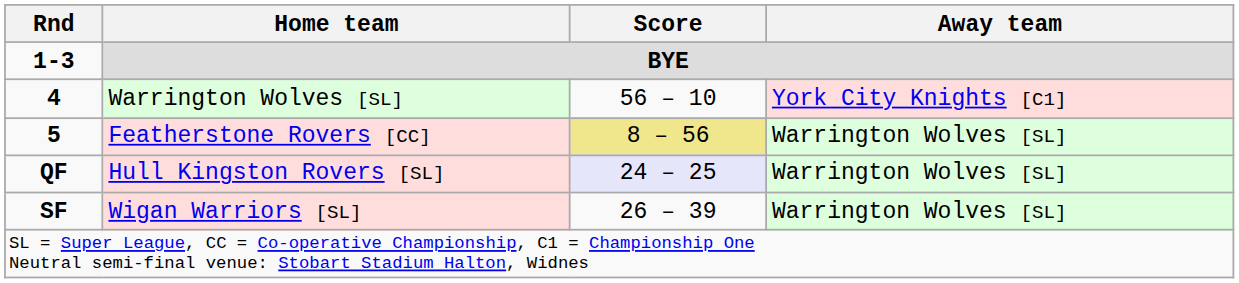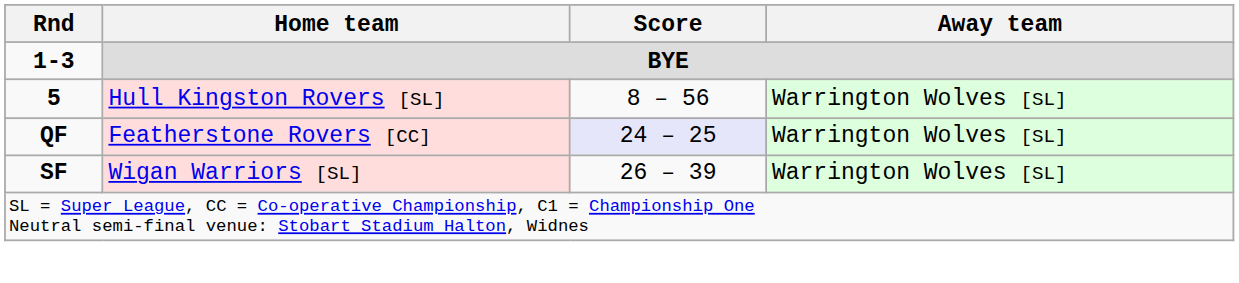 <table class=wikitable width=55% border=1 style="margin-left:1em;float:right;">
 <tr>
 <th width=8% abbr=Round>Rnd</th>
 <th width=38%>Home team</th>
 <th width=16%>Score</th>
 <th width=38%>Away team</th>
 </tr>
 <tr>
 <td align=center><strong>1-3</strong></td>
 <td align=center colspan="3" span style="background-color:#dddddd;"><strong>BYE</strong></td>
 </tr>
 <tr>
-<td align=center><strong>4</strong></td>
-<td span style="background-color:#ddffdd;"> Warrington Wolves <small>[SL]</small></td>
-<td align=center>56 – 10</td>
-<td span style="background-color:#ffdddd;"> <a href='#'>York City Knights</a> <small>[C1]</small></td>
-</tr>
-<tr>
 <td align=center><strong>5</strong></td>
-<td span style="background-color:#ffdddd;"> <a href='#'>Featherstone Rovers</a> <small>[CC]</small></td>
-<td align=center style="background: khaki;">8 – 56</td>
+<td span style="background-color:#ffdddd;"> <a href='#'>Hull Kingston Rovers</a> <small>[SL]</small></td>
+<td align=center>8 – 56</td>
 <td span style="background-color:#ddffdd;"> Warrington Wolves <small>[SL]</small></td>
 </tr>
 <tr>
 <td align=center><strong>QF</strong></td>
-<td span style="background-color:#ffdddd;"> <a href='#'>Hull Kingston Rovers</a> <small>[SL]</small></td>
+<td span style="background-color:#ffdddd;"> <a href='#'>Featherstone Rovers</a> <small>[CC]</small></td>
 <td align=center style="background: lavender;">24 – 25</td>
 <td span style="background-color:#ddffdd;"> Warrington Wolves <small>[SL]</small></td>
 </tr>
 <tr>
 <td align=center><strong>SF</strong></td>
 <td span style="background-color:#ffdddd;"> <a href='#'>Wigan Warriors</a> <small>[SL]</small></td>
 <td align=center>26 – 39</td>
 <td span style="background-color:#ddffdd;"> Warrington Wolves <small>[SL]</small></td>
 </tr>
 <tr>
 <td span style="font-size:75%;" colspan="4">SL = <a href='#'>Super League</a>, CC = <a href='#'>Co-operative Championship</a>, C1 = <a href='#'>Championship One</a><br>Neutral semi-final venue: <a href='#'>Stobart Stadium Halton</a>, Widnes</td>
 </tr>
 </table>
